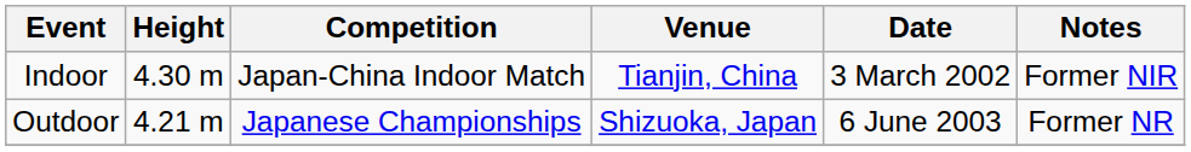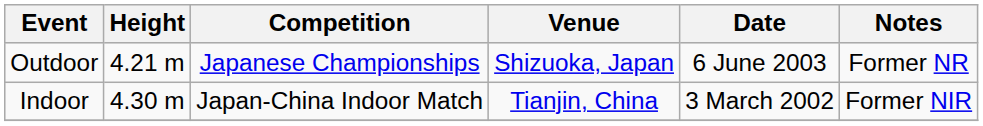 <table class="wikitable" style=text-align:center>
 <tr>
 <th>Event</th>
 <th>Height</th>
 <th>Competition</th>
 <th>Venue</th>
 <th>Date</th>
 <th>Notes</th>
 </tr>
 <tr>
+<td>Outdoor</td>
+<td>4.21 m</td>
+<td><a href='#'>Japanese Championships</a></td>
+<td><a href='#'>Shizuoka, Japan</a></td>
+<td>6 June 2003</td>
+<td>Former <a href='#'>NR</a></td>
+</tr>
+<tr>
 <td>Indoor</td>
 <td>4.30 m</td>
 <td>Japan-China Indoor Match</td>
 <td><a href='#'>Tianjin, China</a></td>
 <td>3 March 2002</td>
 <td>Former <a href='#'>NIR</a></td>
 </tr>
 <tr>
-<td>Outdoor</td>
-<td>4.21 m</td>
-<td><a href='#'>Japanese Championships</a></td>
-<td><a href='#'>Shizuoka, Japan</a></td>
-<td>6 June 2003</td>
-<td>Former <a href='#'>NR</a></td>
-</tr>
-<tr>
 </tr>
 </table>
